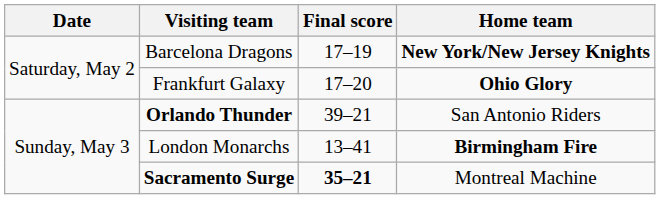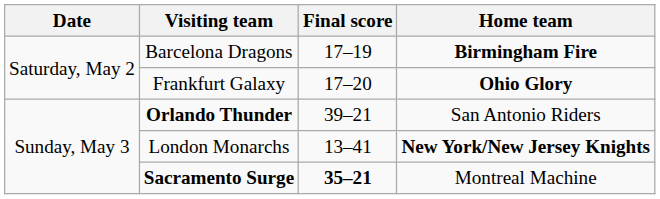 <table class="wikitable" style="font-size:95%; text-align:center">
 <tr>
 <th>Date</th>
 <th>Visiting team</th>
 <th>Final score</th>
 <th>Home team</th>
 </tr>
 <tr>
 <td rowspan="2">Saturday, May 2</td>
 <td>Barcelona Dragons</td>
 <td>17–19</td>
-<td><strong>New York/New Jersey Knights</strong></td>
+<td><strong>Birmingham Fire</strong></td>
 </tr>
 <tr>
 <td>Frankfurt Galaxy</td>
 <td>17–20</td>
 <td><strong>Ohio Glory</strong></td>
 </tr>
 <tr>
 <td rowspan="3">Sunday, May 3</td>
 <td><strong>Orlando Thunder</strong></td>
 <td>39–21</td>
 <td>San Antonio Riders</td>
 </tr>
 <tr>
 <td>London Monarchs</td>
 <td>13–41</td>
-<td><strong>Birmingham Fire</strong></td>
+<td><strong>New York/New Jersey Knights</strong></td>
 </tr>
 <tr>
 <td><strong>Sacramento Surge</strong></td>
 <td><strong>35–21</strong></td>
 <td>Montreal Machine</td>
 </tr>
 </table>
